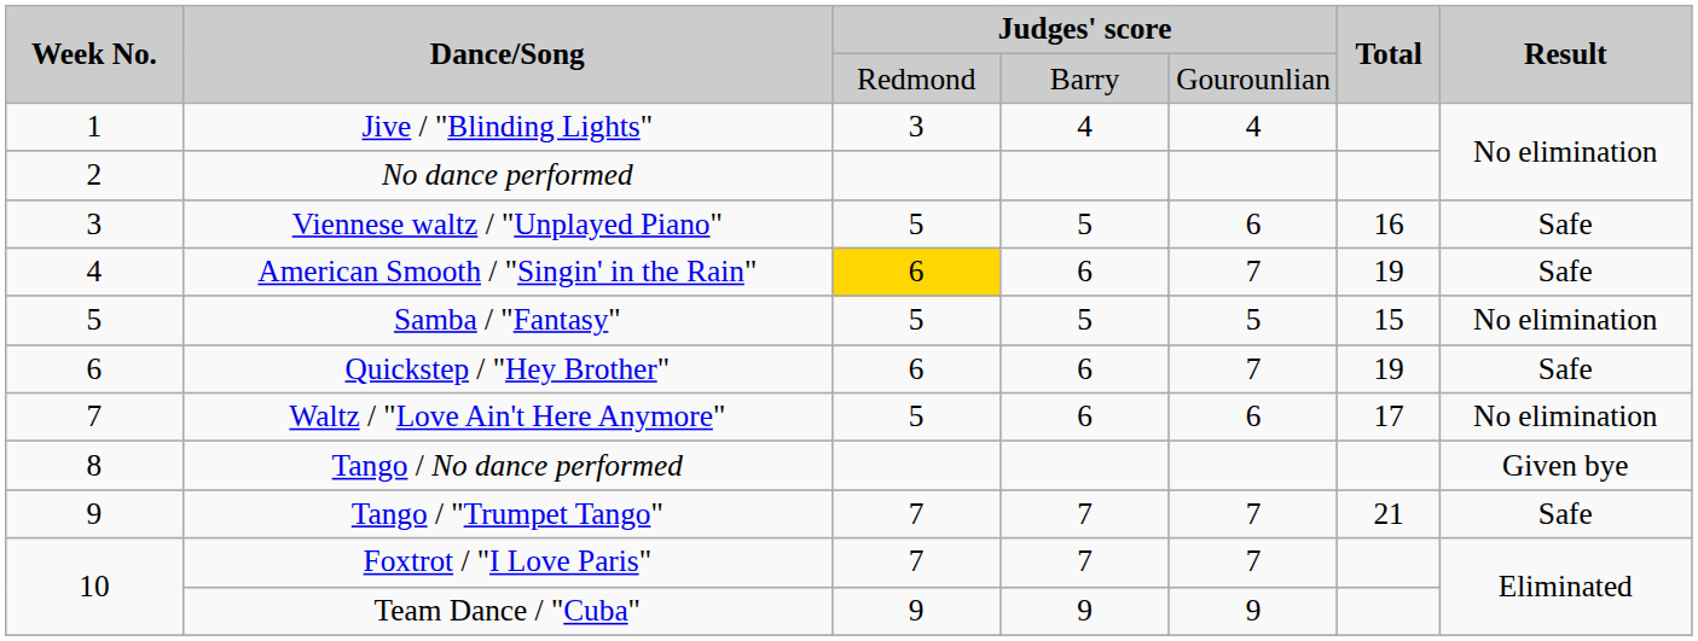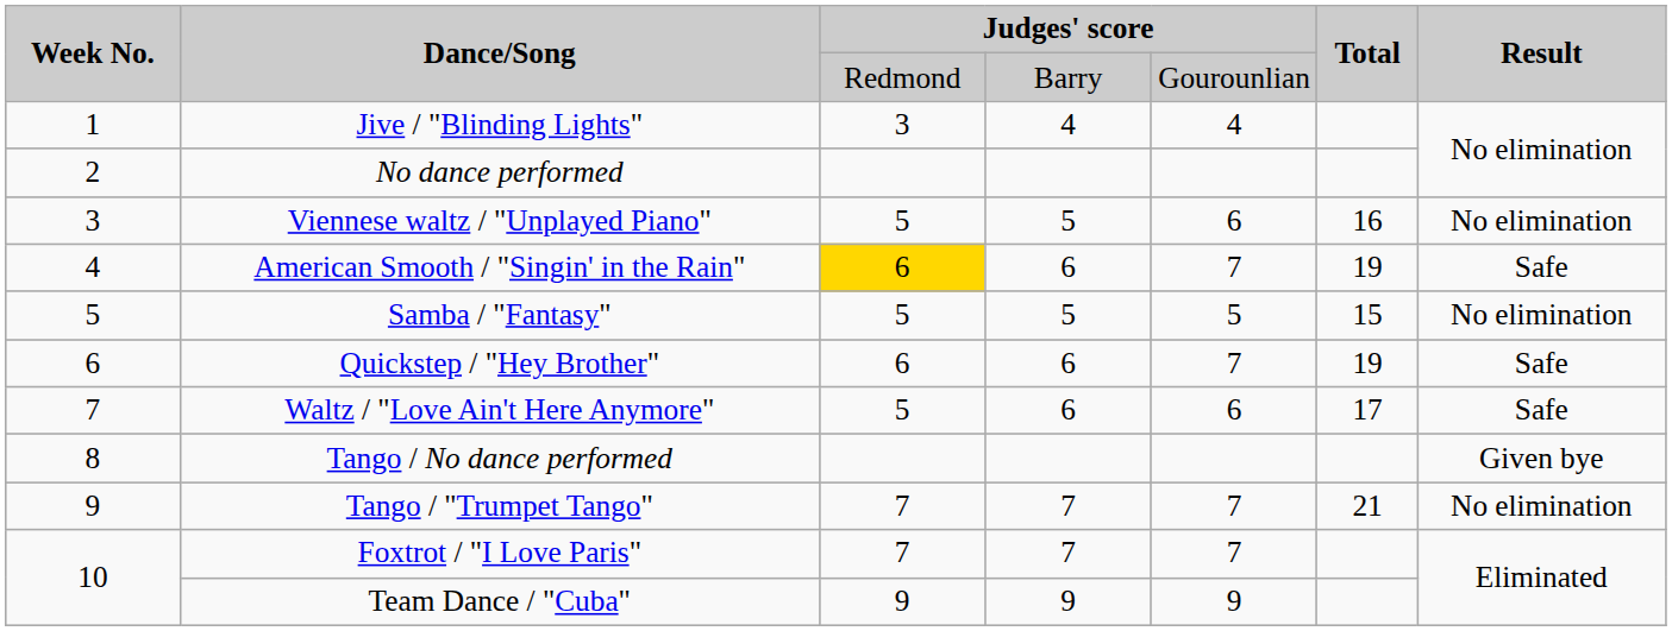 <table class="wikitable collapsible" style="text-align: center">
 <tr>
 <th rowspan="2" style="background:#ccc">Week No.</th>
 <th rowspan="2" style="background:#ccc">Dance/Song</th>
 <th colspan="3" style="background:#ccc">Judges' score</th>
 <th rowspan="2" style="background:#ccc">Total</th>
 <th rowspan="2" style="background:#ccc">Result</th>
 </tr>
 <tr style="background:#ccc;">
 <td style="width:10%; ">Redmond</td>
 <td style="width:10%; ">Barry</td>
 <td style="width:10%; ">Gourounlian</td>
 </tr>
 <tr>
 <td>1</td>
 <td><a href='#'>Jive</a> / "<a href='#'>Blinding Lights</a>"</td>
 <td>3</td>
 <td>4</td>
 <td>4</td>
 <td></td>
 <td rowspan="2">No elimination</td>
 </tr>
 <tr>
 <td>2</td>
 <td><em>No dance performed</em></td>
 <td></td>
 <td></td>
 <td></td>
 <td></td>
 </tr>
 <tr>
 <td>3</td>
 <td><a href='#'>Viennese waltz</a> / "<a href='#'>Unplayed Piano</a>"</td>
 <td>5</td>
 <td>5</td>
 <td>6</td>
 <td>16</td>
-<td>Safe</td>
+<td>No elimination</td>
 </tr>
 <tr>
 <td>4</td>
 <td><a href='#'>American Smooth</a> / "<a href='#'>Singin' in the Rain</a>"</td>
 <td style="background: gold;">6</td>
 <td>6</td>
 <td>7</td>
 <td>19</td>
 <td>Safe</td>
 </tr>
 <tr>
 <td>5</td>
 <td><a href='#'>Samba</a> / "<a href='#'>Fantasy</a>"</td>
 <td>5</td>
 <td>5</td>
 <td>5</td>
 <td>15</td>
 <td>No elimination</td>
 </tr>
 <tr>
 <td>6</td>
 <td><a href='#'>Quickstep</a> / "<a href='#'>Hey Brother</a>"</td>
 <td>6</td>
 <td>6</td>
 <td>7</td>
 <td>19</td>
 <td>Safe</td>
 </tr>
 <tr>
 <td>7</td>
 <td><a href='#'>Waltz</a> / "<a href='#'>Love Ain't Here Anymore</a>"</td>
 <td>5</td>
 <td>6</td>
 <td>6</td>
 <td>17</td>
-<td>No elimination</td>
+<td>Safe</td>
 </tr>
 <tr>
 <td>8</td>
 <td><a href='#'>Tango</a> / <em>No dance performed</em></td>
 <td></td>
 <td></td>
 <td></td>
 <td></td>
 <td>Given bye</td>
 </tr>
 <tr>
 <td>9</td>
 <td><a href='#'>Tango</a> / "<a href='#'>Trumpet Tango</a>"</td>
 <td>7</td>
 <td>7</td>
 <td>7</td>
 <td>21</td>
-<td>Safe</td>
+<td>No elimination</td>
 </tr>
 <tr>
 <td rowspan=2>10</td>
 <td><a href='#'>Foxtrot</a> / "<a href='#'>I Love Paris</a>"</td>
 <td>7</td>
 <td>7</td>
 <td>7</td>
 <td></td>
 <td rowspan=2>Eliminated</td>
 </tr>
 <tr>
 <td>Team Dance / "<a href='#'>Cuba</a>"</td>
 <td>9</td>
 <td>9</td>
 <td>9</td>
 <td></td>
 </tr>
 </table>
